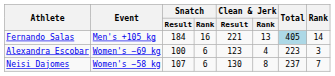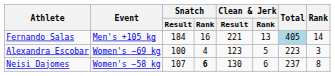 <table class="wikitable" style="font-size:90%">
 <tr>
 <th rowspan="2">Athlete</th>
 <th rowspan="2">Event</th>
 <th colspan="2">Snatch</th>
 <th colspan="2">Clean & Jerk</th>
 <th rowspan="2">Total</th>
 <th rowspan="2">Rank</th>
 </tr>
 <tr style="font-size:95%">
 <th>Result</th>
 <th>Rank</th>
 <th>Result</th>
 <th>Rank</th>
 </tr>
 <tr align=center>
 <td align=left><a href='#'>Fernando Salas</a></td>
 <td align=left><a href='#'>Men's +105 kg</a></td>
 <td>184</td>
 <td>16</td>
 <td>221</td>
 <td>13</td>
 <td style="background: lightblue;">405</td>
 <td>14</td>
 </tr>
 <tr align=center>
 <td align=left><a href='#'>Alexandra Escobar</a></td>
 <td align=left><a href='#'>Women's −69 kg</a></td>
 <td>100</td>
-<td>6</td>
+<td>4</td>
 <td>123</td>
-<td>4</td>
+<td>5</td>
 <td>223</td>
 <td>3</td>
 </tr>
 <tr align=center>
 <td align=left><a href='#'>Neisi Dajomes</a></td>
 <td align=left><a href='#'>Women's −58 kg</a></td>
 <td>107</td>
+<td><strong>6</strong></td>
+<td>130</td>
 <td>6</td>
-<td>130</td>
+<td>237</td>
 <td>8</td>
-<td>237</td>
-<td>7</td>
 </tr>
 </table>
